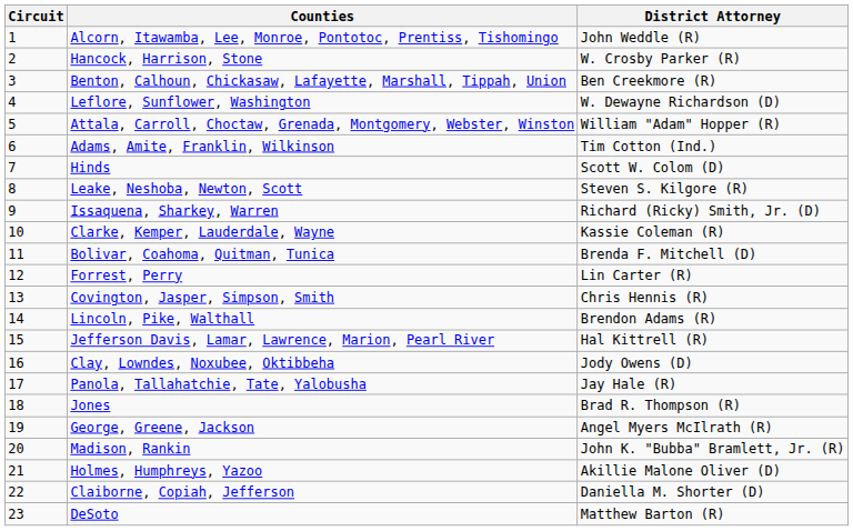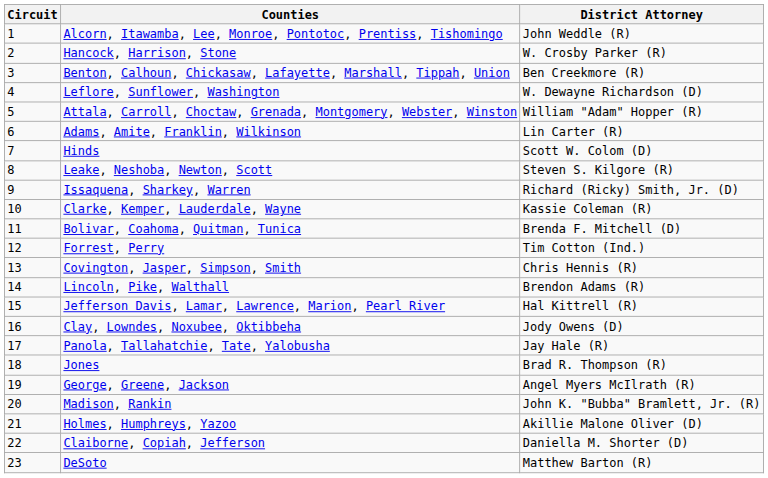 <table class="wikitable">
 <tr>
 <th>Circuit</th>
 <th>Counties</th>
 <th>District Attorney</th>
 </tr>
 <tr>
 <td>1</td>
 <td><a href='#'>Alcorn</a>, <a href='#'>Itawamba</a>, <a href='#'>Lee</a>, <a href='#'>Monroe</a>, <a href='#'>Pontotoc</a>, <a href='#'>Prentiss</a>, <a href='#'>Tishomingo</a></td>
 <td>John Weddle (R)</td>
 </tr>
 <tr>
 <td>2</td>
 <td><a href='#'>Hancock</a>, <a href='#'>Harrison</a>, <a href='#'>Stone</a></td>
 <td>W. Crosby Parker (R)</td>
 </tr>
 <tr>
 <td>3</td>
 <td><a href='#'>Benton</a>, <a href='#'>Calhoun</a>, <a href='#'>Chickasaw</a>, <a href='#'>Lafayette</a>, <a href='#'>Marshall</a>, <a href='#'>Tippah</a>, <a href='#'>Union</a></td>
 <td>Ben Creekmore (R)</td>
 </tr>
 <tr>
 <td>4</td>
 <td><a href='#'>Leflore</a>, <a href='#'>Sunflower</a>, <a href='#'>Washington</a></td>
 <td>W. Dewayne Richardson (D)</td>
 </tr>
 <tr>
 <td>5</td>
 <td><a href='#'>Attala</a>, <a href='#'>Carroll</a>, <a href='#'>Choctaw</a>, <a href='#'>Grenada</a>, <a href='#'>Montgomery</a>, <a href='#'>Webster</a>, <a href='#'>Winston</a></td>
 <td>William "Adam" Hopper (R)</td>
 </tr>
 <tr>
 <td>6</td>
 <td><a href='#'>Adams</a>, <a href='#'>Amite</a>, <a href='#'>Franklin</a>, <a href='#'>Wilkinson</a></td>
-<td>Tim Cotton (Ind.)</td>
+<td>Lin Carter (R)</td>
 </tr>
 <tr>
 <td>7</td>
 <td><a href='#'>Hinds</a></td>
 <td>Scott W. Colom (D)</td>
 </tr>
 <tr>
 <td>8</td>
 <td><a href='#'>Leake</a>, <a href='#'>Neshoba</a>, <a href='#'>Newton</a>, <a href='#'>Scott</a></td>
 <td>Steven S. Kilgore (R)</td>
 </tr>
 <tr>
 <td>9</td>
 <td><a href='#'>Issaquena</a>, <a href='#'>Sharkey</a>, <a href='#'>Warren</a></td>
 <td>Richard (Ricky) Smith, Jr. (D)</td>
 </tr>
 <tr>
 <td>10</td>
 <td><a href='#'>Clarke</a>, <a href='#'>Kemper</a>, <a href='#'>Lauderdale</a>, <a href='#'>Wayne</a></td>
 <td>Kassie Coleman (R)</td>
 </tr>
 <tr>
 <td>11</td>
 <td><a href='#'>Bolivar</a>, <a href='#'>Coahoma</a>, <a href='#'>Quitman</a>, <a href='#'>Tunica</a></td>
 <td>Brenda F. Mitchell (D)</td>
 </tr>
 <tr>
 <td>12</td>
 <td><a href='#'>Forrest</a>, <a href='#'>Perry</a></td>
-<td>Lin Carter (R)</td>
+<td>Tim Cotton (Ind.)</td>
 </tr>
 <tr>
 <td>13</td>
 <td><a href='#'>Covington</a>, <a href='#'>Jasper</a>, <a href='#'>Simpson</a>, <a href='#'>Smith</a></td>
 <td>Chris Hennis (R)</td>
 </tr>
 <tr>
 <td>14</td>
 <td><a href='#'>Lincoln</a>, <a href='#'>Pike</a>, <a href='#'>Walthall</a></td>
 <td>Brendon Adams (R)</td>
 </tr>
 <tr>
 <td>15</td>
 <td><a href='#'>Jefferson Davis</a>, <a href='#'>Lamar</a>, <a href='#'>Lawrence</a>, <a href='#'>Marion</a>, <a href='#'>Pearl River</a></td>
 <td>Hal Kittrell (R)</td>
 </tr>
 <tr>
 <td>16</td>
 <td><a href='#'>Clay</a>, <a href='#'>Lowndes</a>, <a href='#'>Noxubee</a>, <a href='#'>Oktibbeha</a></td>
 <td>Jody Owens (D)</td>
 </tr>
 <tr>
 <td>17</td>
 <td><a href='#'>Panola</a>, <a href='#'>Tallahatchie</a>, <a href='#'>Tate</a>, <a href='#'>Yalobusha</a></td>
 <td>Jay Hale (R)</td>
 </tr>
 <tr>
 <td>18</td>
 <td><a href='#'>Jones</a></td>
 <td>Brad R. Thompson (R)</td>
 </tr>
 <tr>
 <td>19</td>
 <td><a href='#'>George</a>, <a href='#'>Greene</a>, <a href='#'>Jackson</a></td>
 <td>Angel Myers McIlrath (R)</td>
 </tr>
 <tr>
 <td>20</td>
 <td><a href='#'>Madison</a>, <a href='#'>Rankin</a></td>
 <td>John K. "Bubba" Bramlett, Jr. (R)</td>
 </tr>
 <tr>
 <td>21</td>
 <td><a href='#'>Holmes</a>, <a href='#'>Humphreys</a>, <a href='#'>Yazoo</a></td>
 <td>Akillie Malone Oliver (D)</td>
 </tr>
 <tr>
 <td>22</td>
 <td><a href='#'>Claiborne</a>, <a href='#'>Copiah</a>, <a href='#'>Jefferson</a></td>
 <td>Daniella M. Shorter (D)</td>
 </tr>
 <tr>
 <td>23</td>
 <td><a href='#'>DeSoto</a></td>
 <td>Matthew Barton (R)</td>
 </tr>
 </table>
